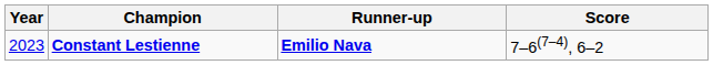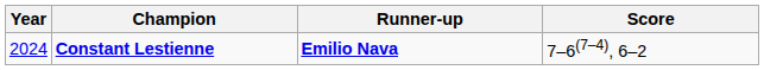 <table class="wikitable" style="font-size:90%">
 <tr>
 <th>Year</th>
 <th width="200">Champion</th>
 <th width="200">Runner-up</th>
 <th width="175">Score</th>
 </tr>
 <tr>
-<td><a href='#'>2023</a></td>
+<td><a href='#'>2024</a></td>
 <td> <strong><a href='#'>Constant Lestienne</a></strong></td>
 <td><strong> <a href='#'>Emilio Nava</a></strong></td>
 <td>7–6<sup>(7–4)</sup>, 6–2</td>
 </tr>
 </table>
